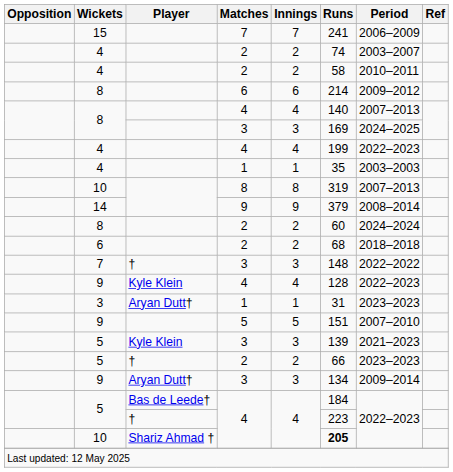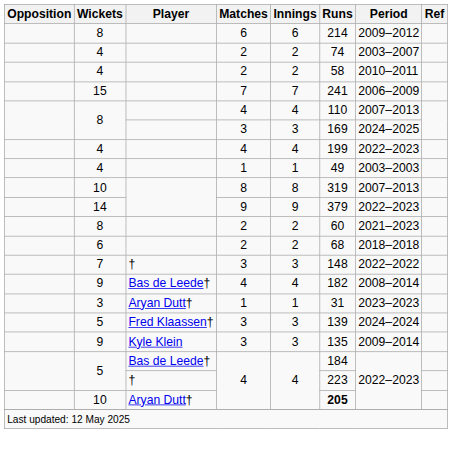 <table class="wikitable plainrowheaders sortable">
 <tr>
 <th scope=col>Opposition</th>
 <th scope=col>Wickets</th>
 <th scope=col>Player</th>
 <th scope=col>Matches</th>
 <th scope=col>Innings</th>
 <th scope=col>Runs</th>
 <th scope=col>Period</th>
 <th scope=col>Ref</th>
 </tr>
 <tr>
 <td></td>
-<td scope=row style=text-align:center;>15</td>
+<td scope=row style=text-align:center;>8</td>
 <td></td>
-<td align=center>7</td>
-<td align=center>7</td>
-<td align=center>241</td>
-<td>2006–2009</td>
+<td align=center>6</td>
+<td align=center>6</td>
+<td align=center>214</td>
+<td>2009–2012</td>
 <td></td>
 </tr>
 <tr>
 <td></td>
 <td scope=row style=text-align:center;>4</td>
 <td></td>
 <td align=center>2</td>
 <td align=center>2</td>
 <td align=center>74</td>
 <td>2003–2007</td>
 <td></td>
 </tr>
 <tr>
 <td></td>
 <td scope=row style=text-align:center;>4</td>
 <td></td>
 <td align=center>2</td>
 <td align=center>2</td>
 <td align=center>58</td>
 <td>2010–2011</td>
 <td></td>
 </tr>
 <tr>
 <td></td>
-<td scope=row style=text-align:center;>8</td>
+<td scope=row style=text-align:center;>15</td>
 <td></td>
-<td align=center>6</td>
-<td align=center>6</td>
-<td align=center>214</td>
-<td>2009–2012</td>
+<td align=center>7</td>
+<td align=center>7</td>
+<td align=center>241</td>
+<td>2006–2009</td>
 <td></td>
 </tr>
 <tr>
 <td rowspan=2></td>
 <td scope=row style=text-align:center rowspan=2;>8</td>
 <td></td>
 <td align=center>4</td>
 <td align=center>4</td>
-<td align=center>140</td>
+<td align=center>110</td>
 <td>2007–2013</td>
 <td rowspan=2></td>
 </tr>
 <tr>
 <td></td>
 <td align=center>3</td>
 <td align=center>3</td>
 <td align=center>169</td>
 <td>2024–2025</td>
 </tr>
 <tr>
 <td></td>
 <td scope="row" style="text-align:center;">4</td>
 <td></td>
 <td align=center>4</td>
 <td align=center>4</td>
 <td align=center>199</td>
 <td>2022–2023</td>
 <td></td>
 </tr>
 <tr>
 <td></td>
 <td scope=row style=text-align:center;>4</td>
 <td></td>
 <td align=center>1</td>
 <td align=center>1</td>
-<td align=center>35</td>
+<td align=center>49</td>
 <td>2003–2003</td>
 <td></td>
 </tr>
 <tr>
 <td></td>
 <td scope=row style=text-align:center;>10</td>
 <td rowspan=2></td>
 <td align=center>8</td>
 <td align=center>8</td>
 <td align=center>319</td>
 <td>2007–2013</td>
 <td></td>
 </tr>
 <tr>
 <td></td>
 <td scope=row style=text-align:center;>14</td>
 <td align=center>9</td>
 <td align=center>9</td>
 <td align=center>379</td>
-<td>2008–2014</td>
+<td>2022–2023</td>
 <td></td>
 </tr>
 <tr>
 <td></td>
 <td scope=row style=text-align:center;>8</td>
 <td></td>
 <td align=center>2</td>
 <td align=center>2</td>
 <td align=center>60</td>
-<td>2024–2024</td>
+<td>2021–2023</td>
 <td></td>
 </tr>
 <tr>
 <td></td>
 <td scope=row style=text-align:center;>6</td>
 <td></td>
 <td align=center>2</td>
 <td align=center>2</td>
 <td align=center>68</td>
 <td>2018–2018</td>
 <td></td>
 </tr>
 <tr>
 <td></td>
 <td scope=row style=text-align:center;>7</td>
 <td>†</td>
 <td align="center">3</td>
 <td align=center>3</td>
 <td align=center>148</td>
 <td>2022–2022</td>
 <td></td>
 </tr>
 <tr>
 <td></td>
 <td scope="row" style="text-align:center;">9</td>
-<td><a href='#'>Kyle Klein</a></td>
+<td><a href='#'>Bas de Leede</a>†</td>
 <td align="center">4</td>
 <td align=center>4</td>
-<td align=center>128</td>
-<td>2022–2023</td>
+<td align=center>182</td>
+<td>2008–2014</td>
 <td></td>
 </tr>
 <tr>
 <td></td>
 <td align=center>3</td>
 <td><a href='#'>Aryan Dutt</a>†</td>
 <td align=center>1</td>
 <td align=center>1</td>
 <td align=center>31</td>
 <td>2023–2023</td>
 <td></td>
 </tr>
 <tr>
 <td></td>
-<td scope=row style=text-align:center;>9</td>
-<td></td>
-<td align=center>5</td>
-<td align=center>5</td>
-<td align=center>151</td>
-<td>2007–2010</td>
-<td></td>
-</tr>
-<tr>
-<td></td>
 <td scope=row style=text-align:center;>5</td>
-<td><a href='#'>Kyle Klein</a></td>
+<td><a href='#'>Fred Klaassen</a>†</td>
 <td align="center">3</td>
 <td align="center">3</td>
 <td align="center">139</td>
-<td>2021–2023</td>
-<td></td>
-</tr>
-<tr>
-<td></td>
-<td align=center>5</td>
-<td>†</td>
-<td align="center">2</td>
-<td align="center">2</td>
-<td align="center">66</td>
-<td>2023–2023</td>
+<td>2024–2024</td>
 <td></td>
 </tr>
 <tr>
 <td></td>
 <td scope=row style=text-align:center>9</td>
-<td><a href='#'>Aryan Dutt</a>†</td>
+<td><a href='#'>Kyle Klein</a></td>
 <td align="center">3</td>
 <td align="center">3</td>
-<td align="center">134</td>
+<td align="center">135</td>
 <td>2009–2014</td>
 <td></td>
 </tr>
 <tr>
 <td rowspan="2"></td>
 <td rowspan="2" scope="row" style="text-align:center;">5</td>
 <td><a href='#'>Bas de Leede</a>†</td>
 <td rowspan="3" align="center">4</td>
 <td rowspan="3" align="center">4</td>
 <td align="center">184</td>
 <td rowspan="3">2022–2023</td>
 <td></td>
 </tr>
 <tr>
 <td>†</td>
 <td align=center>223</td>
 <td></td>
 </tr>
 <tr>
 <td></td>
 <td scope="row" style="text-align:center;">10</td>
-<td><a href='#'>Shariz Ahmad</a> †</td>
+<td><a href='#'>Aryan Dutt</a>†</td>
 <td align="center"><strong>205</strong></td>
 <td></td>
 </tr>
 <tr>
 </tr>
 <tr class=sortbottom>
 <td colspan=8><small>Last updated: 12 May 2025</small></td>
 </tr>
 </table>
